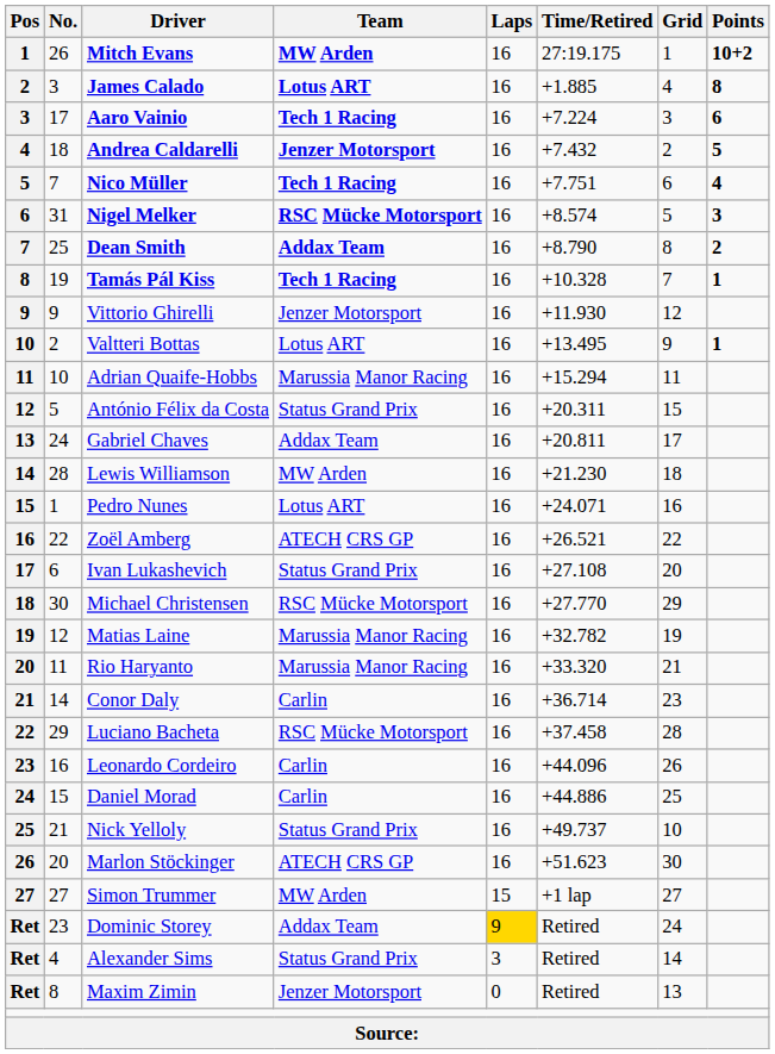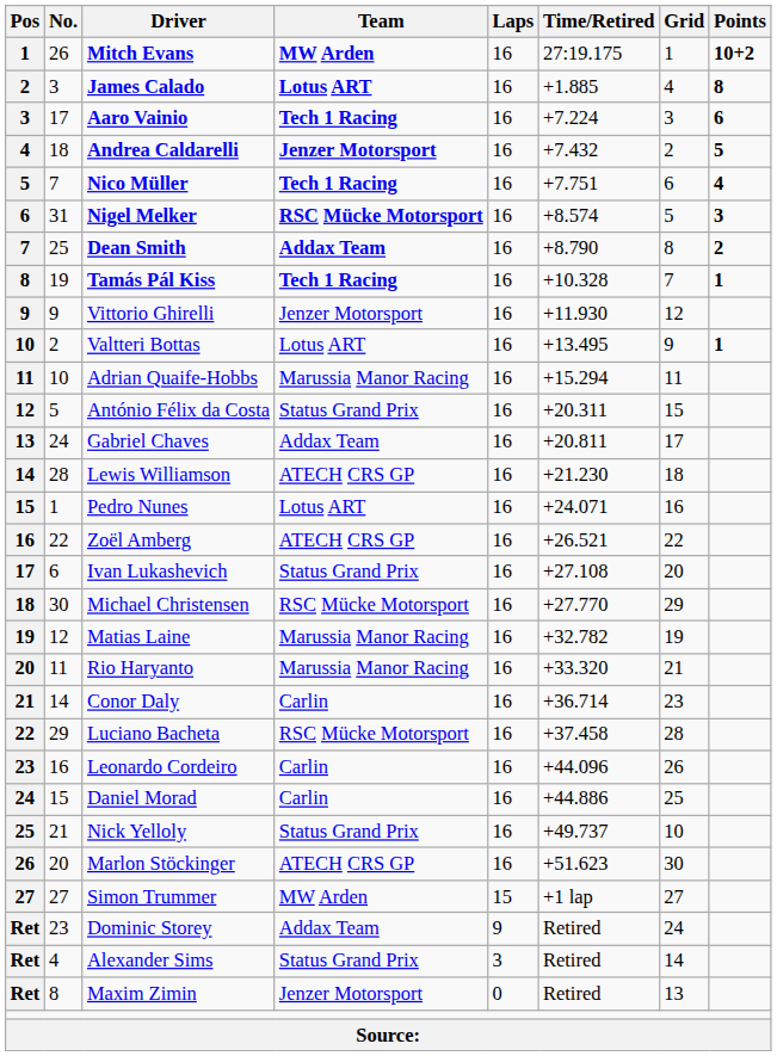 <table class="wikitable" style="font-size:85%">
 <tr>
 <th>Pos</th>
 <th>No.</th>
 <th>Driver</th>
 <th>Team</th>
 <th>Laps</th>
 <th>Time/Retired</th>
 <th>Grid</th>
 <th>Points</th>
 </tr>
 <tr>
 <th>1</th>
 <td>26</td>
 <td> <strong><a href='#'>Mitch Evans</a></strong></td>
 <td><strong><a href='#'>MW</a> <a href='#'>Arden</a></strong></td>
 <td>16</td>
 <td>27:19.175</td>
 <td>1</td>
 <td><strong>10+2</strong></td>
 </tr>
 <tr>
 <th>2</th>
 <td>3</td>
 <td> <strong><a href='#'>James Calado</a></strong></td>
 <td><strong><a href='#'>Lotus</a> <a href='#'>ART</a></strong></td>
 <td>16</td>
 <td>+1.885</td>
 <td>4</td>
 <td><strong>8</strong></td>
 </tr>
 <tr>
 <th>3</th>
 <td>17</td>
 <td> <strong><a href='#'>Aaro Vainio</a></strong></td>
 <td><strong><a href='#'>Tech 1 Racing</a></strong></td>
 <td>16</td>
 <td>+7.224</td>
 <td>3</td>
 <td><strong>6</strong></td>
 </tr>
 <tr>
 <th>4</th>
 <td>18</td>
 <td> <strong><a href='#'>Andrea Caldarelli</a></strong></td>
 <td><strong><a href='#'>Jenzer Motorsport</a></strong></td>
 <td>16</td>
 <td>+7.432</td>
 <td>2</td>
 <td><strong>5</strong></td>
 </tr>
 <tr>
 <th>5</th>
 <td>7</td>
 <td> <strong><a href='#'>Nico Müller</a></strong></td>
 <td><strong><a href='#'>Tech 1 Racing</a></strong></td>
 <td>16</td>
 <td>+7.751</td>
 <td>6</td>
 <td><strong>4</strong></td>
 </tr>
 <tr>
 <th>6</th>
 <td>31</td>
 <td> <strong><a href='#'>Nigel Melker</a></strong></td>
 <td><strong><a href='#'>RSC</a> <a href='#'>Mücke Motorsport</a></strong></td>
 <td>16</td>
 <td>+8.574</td>
 <td>5</td>
 <td><strong>3</strong></td>
 </tr>
 <tr>
 <th>7</th>
 <td>25</td>
 <td> <strong><a href='#'>Dean Smith</a></strong></td>
 <td><strong><a href='#'>Addax Team</a></strong></td>
 <td>16</td>
 <td>+8.790</td>
 <td>8</td>
 <td><strong>2</strong></td>
 </tr>
 <tr>
 <th>8</th>
 <td>19</td>
 <td> <strong><a href='#'>Tamás Pál Kiss</a></strong></td>
 <td><strong><a href='#'>Tech 1 Racing</a></strong></td>
 <td>16</td>
 <td>+10.328</td>
 <td>7</td>
 <td><strong>1</strong></td>
 </tr>
 <tr>
 <th>9</th>
 <td>9</td>
 <td> <a href='#'>Vittorio Ghirelli</a></td>
 <td><a href='#'>Jenzer Motorsport</a></td>
 <td>16</td>
 <td>+11.930</td>
 <td>12</td>
 <td></td>
 </tr>
 <tr>
 <th>10</th>
 <td>2</td>
 <td> <a href='#'>Valtteri Bottas</a></td>
 <td><a href='#'>Lotus</a> <a href='#'>ART</a></td>
 <td>16</td>
 <td>+13.495</td>
 <td>9</td>
 <td><strong>1</strong></td>
 </tr>
 <tr>
 <th>11</th>
 <td>10</td>
 <td> <a href='#'>Adrian Quaife-Hobbs</a></td>
 <td><a href='#'>Marussia</a> <a href='#'>Manor Racing</a></td>
 <td>16</td>
 <td>+15.294</td>
 <td>11</td>
 <td></td>
 </tr>
 <tr>
 <th>12</th>
 <td>5</td>
 <td> <a href='#'>António Félix da Costa</a></td>
 <td><a href='#'>Status Grand Prix</a></td>
 <td>16</td>
 <td>+20.311</td>
 <td>15</td>
 <td></td>
 </tr>
 <tr>
 <th>13</th>
 <td>24</td>
 <td> <a href='#'>Gabriel Chaves</a></td>
 <td><a href='#'>Addax Team</a></td>
 <td>16</td>
 <td>+20.811</td>
 <td>17</td>
 <td></td>
 </tr>
 <tr>
 <th>14</th>
 <td>28</td>
 <td> <a href='#'>Lewis Williamson</a></td>
-<td><a href='#'>MW</a> <a href='#'>Arden</a></td>
+<td><a href='#'>ATECH</a> <a href='#'>CRS GP</a></td>
 <td>16</td>
 <td>+21.230</td>
 <td>18</td>
 <td></td>
 </tr>
 <tr>
 <th>15</th>
 <td>1</td>
 <td> <a href='#'>Pedro Nunes</a></td>
 <td><a href='#'>Lotus</a> <a href='#'>ART</a></td>
 <td>16</td>
 <td>+24.071</td>
 <td>16</td>
 <td></td>
 </tr>
 <tr>
 <th>16</th>
 <td>22</td>
 <td> <a href='#'>Zoël Amberg</a></td>
 <td><a href='#'>ATECH</a> <a href='#'>CRS GP</a></td>
 <td>16</td>
 <td>+26.521</td>
 <td>22</td>
 <td></td>
 </tr>
 <tr>
 <th>17</th>
 <td>6</td>
 <td> <a href='#'>Ivan Lukashevich</a></td>
 <td><a href='#'>Status Grand Prix</a></td>
 <td>16</td>
 <td>+27.108</td>
 <td>20</td>
 <td></td>
 </tr>
 <tr>
 <th>18</th>
 <td>30</td>
 <td> <a href='#'>Michael Christensen</a></td>
 <td><a href='#'>RSC</a> <a href='#'>Mücke Motorsport</a></td>
 <td>16</td>
 <td>+27.770</td>
 <td>29</td>
 <td></td>
 </tr>
 <tr>
 <th>19</th>
 <td>12</td>
 <td> <a href='#'>Matias Laine</a></td>
 <td><a href='#'>Marussia</a> <a href='#'>Manor Racing</a></td>
 <td>16</td>
 <td>+32.782</td>
 <td>19</td>
 <td></td>
 </tr>
 <tr>
 <th>20</th>
 <td>11</td>
 <td> <a href='#'>Rio Haryanto</a></td>
 <td><a href='#'>Marussia</a> <a href='#'>Manor Racing</a></td>
 <td>16</td>
 <td>+33.320</td>
 <td>21</td>
 <td></td>
 </tr>
 <tr>
 <th>21</th>
 <td>14</td>
 <td> <a href='#'>Conor Daly</a></td>
 <td><a href='#'>Carlin</a></td>
 <td>16</td>
 <td>+36.714</td>
 <td>23</td>
 <td></td>
 </tr>
 <tr>
 <th>22</th>
 <td>29</td>
 <td> <a href='#'>Luciano Bacheta</a></td>
 <td><a href='#'>RSC</a> <a href='#'>Mücke Motorsport</a></td>
 <td>16</td>
 <td>+37.458</td>
 <td>28</td>
 <td></td>
 </tr>
 <tr>
 <th>23</th>
 <td>16</td>
 <td> <a href='#'>Leonardo Cordeiro</a></td>
 <td><a href='#'>Carlin</a></td>
 <td>16</td>
 <td>+44.096</td>
 <td>26</td>
 <td></td>
 </tr>
 <tr>
 <th>24</th>
 <td>15</td>
 <td> <a href='#'>Daniel Morad</a></td>
 <td><a href='#'>Carlin</a></td>
 <td>16</td>
 <td>+44.886</td>
 <td>25</td>
 <td></td>
 </tr>
 <tr>
 <th>25</th>
 <td>21</td>
 <td> <a href='#'>Nick Yelloly</a></td>
 <td><a href='#'>Status Grand Prix</a></td>
 <td>16</td>
 <td>+49.737</td>
 <td>10</td>
 <td></td>
 </tr>
 <tr>
 <th>26</th>
 <td>20</td>
 <td> <a href='#'>Marlon Stöckinger</a></td>
 <td><a href='#'>ATECH</a> <a href='#'>CRS GP</a></td>
 <td>16</td>
 <td>+51.623</td>
 <td>30</td>
 <td></td>
 </tr>
 <tr>
 <th>27</th>
 <td>27</td>
 <td> <a href='#'>Simon Trummer</a></td>
 <td><a href='#'>MW</a> <a href='#'>Arden</a></td>
 <td>15</td>
 <td>+1 lap</td>
 <td>27</td>
 <td></td>
 </tr>
 <tr>
 <th>Ret</th>
 <td>23</td>
 <td> <a href='#'>Dominic Storey</a></td>
 <td><a href='#'>Addax Team</a></td>
-<td style="background: gold;">9</td>
+<td>9</td>
 <td>Retired</td>
 <td>24</td>
 <td></td>
 </tr>
 <tr>
 <th>Ret</th>
 <td>4</td>
 <td> <a href='#'>Alexander Sims</a></td>
 <td><a href='#'>Status Grand Prix</a></td>
 <td>3</td>
 <td>Retired</td>
 <td>14</td>
 <td></td>
 </tr>
 <tr>
 <th>Ret</th>
 <td>8</td>
 <td> <a href='#'>Maxim Zimin</a></td>
 <td><a href='#'>Jenzer Motorsport</a></td>
 <td>0</td>
 <td>Retired</td>
 <td>13</td>
 <td></td>
 </tr>
 <tr>
 <td colspan=8></td>
 </tr>
 <tr>
 <th colspan="8">Source:</th>
 </tr>
 </table>
